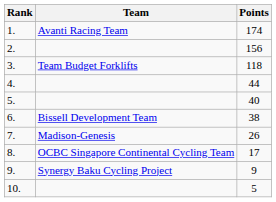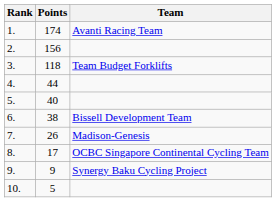 <table class="wikitable sortable">
 <tr>
 <th>Rank</th>
+<th>Points</th>
 <th>Team</th>
-<th>Points</th>
 </tr>
 <tr>
 <td>1.</td>
+<td align=center>174</td>
 <td><a href='#'>Avanti Racing Team</a></td>
-<td align=center>174</td>
 </tr>
 <tr>
 <td>2.</td>
+<td align=center>156</td>
 <td></td>
-<td align=center>156</td>
 </tr>
 <tr>
 <td>3.</td>
+<td align=center>118</td>
 <td><a href='#'>Team Budget Forklifts</a></td>
-<td align=center>118</td>
 </tr>
 <tr>
 <td>4.</td>
+<td align=center>44</td>
 <td></td>
-<td align=center>44</td>
 </tr>
 <tr>
 <td>5.</td>
+<td align=center>40</td>
 <td></td>
-<td align=center>40</td>
 </tr>
 <tr>
 <td>6.</td>
+<td align=center>38</td>
 <td><a href='#'>Bissell Development Team</a></td>
-<td align=center>38</td>
 </tr>
 <tr>
 <td>7.</td>
+<td align=center>26</td>
 <td><a href='#'>Madison-Genesis</a></td>
-<td align=center>26</td>
 </tr>
 <tr>
 <td>8.</td>
+<td align=center>17</td>
 <td><a href='#'>OCBC Singapore Continental Cycling Team</a></td>
-<td align=center>17</td>
 </tr>
 <tr>
 <td>9.</td>
+<td align=center>9</td>
 <td><a href='#'>Synergy Baku Cycling Project</a></td>
-<td align=center>9</td>
 </tr>
 <tr>
 <td>10.</td>
+<td align=center>5</td>
 <td></td>
-<td align=center>5</td>
 </tr>
 </table>
